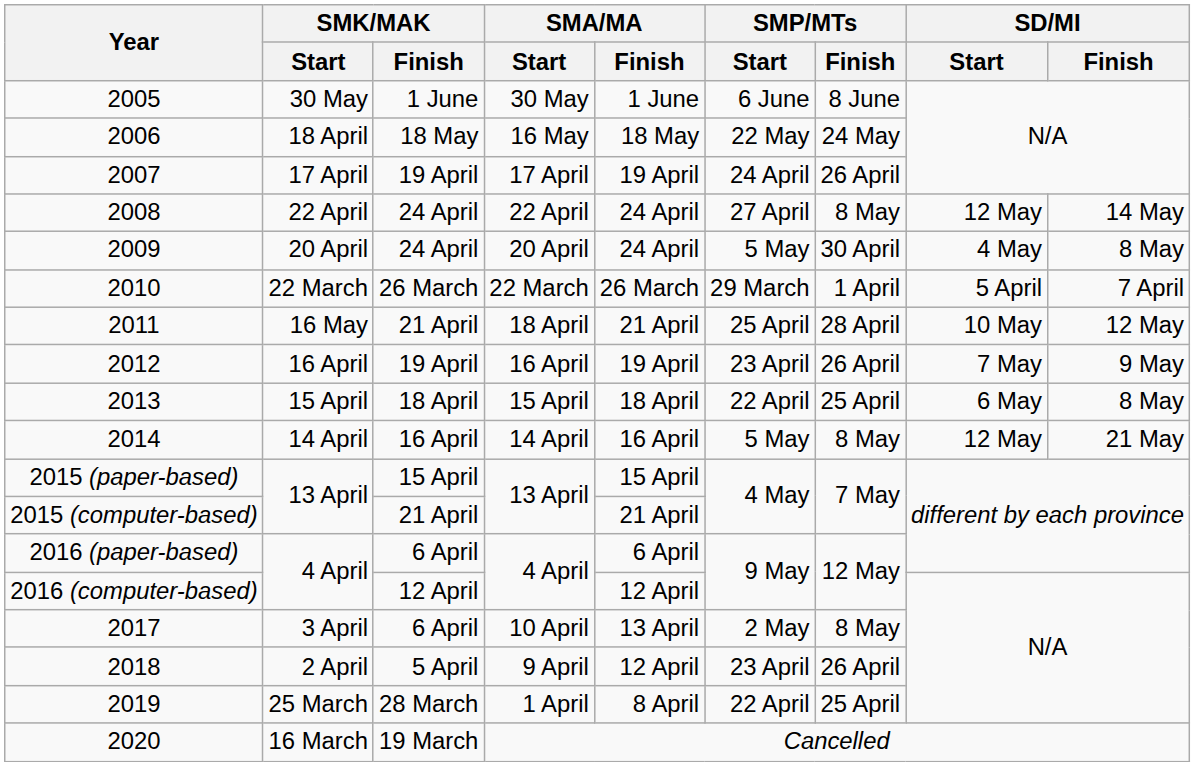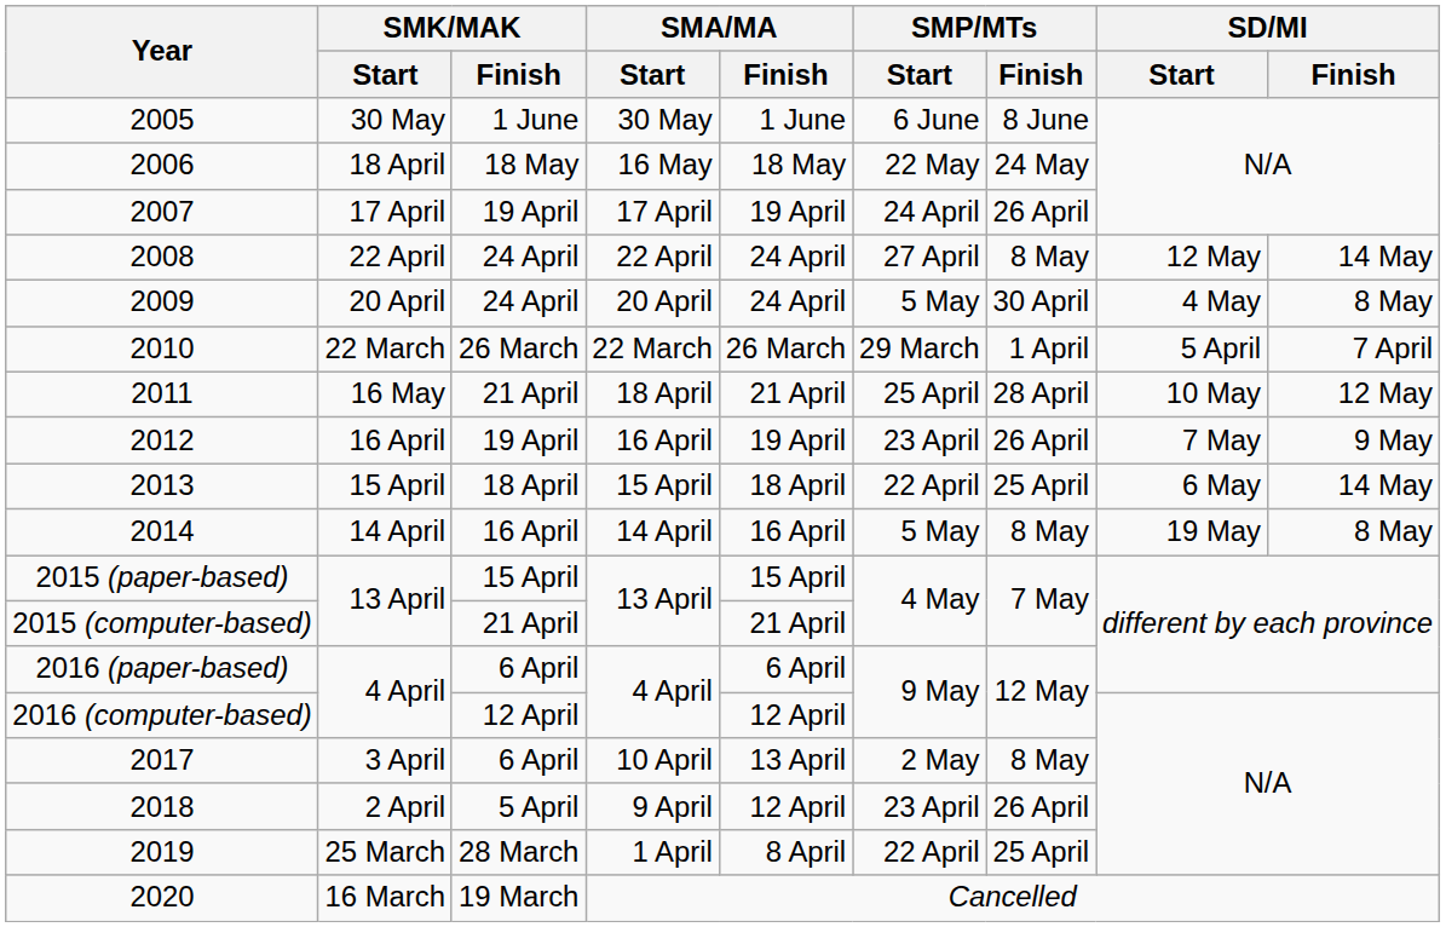 <table class="wikitable">
 <tr>
 <th rowspan="2">Year</th>
 <th colspan="2">SMK/MAK</th>
 <th colspan="2">SMA/MA</th>
 <th colspan="2">SMP/MTs</th>
 <th colspan="2">SD/MI</th>
 </tr>
 <tr>
 <th>Start</th>
 <th>Finish</th>
 <th>Start</th>
 <th>Finish</th>
 <th>Start</th>
 <th>Finish</th>
 <th>Start</th>
 <th>Finish</th>
 </tr>
 <tr>
 <td align="center">2005</td>
 <td align="right">30 May</td>
 <td align="right">1 June</td>
 <td align="right">30 May</td>
 <td align="right">1 June</td>
 <td align="right">6 June</td>
 <td align="right">8 June</td>
 <td align="center" rowspan="3" colspan="2">N/A</td>
 </tr>
 <tr>
 <td align="center">2006</td>
 <td align="right">18 April</td>
 <td align="right">18 May</td>
 <td align="right">16 May</td>
 <td align="right">18 May</td>
 <td align="right">22 May</td>
 <td align="right">24 May</td>
 </tr>
 <tr>
 <td align="center">2007</td>
 <td align="right">17 April</td>
 <td align="right">19 April</td>
 <td align="right">17 April</td>
 <td align="right">19 April</td>
 <td align="right">24 April</td>
 <td align="right">26 April</td>
 </tr>
 <tr>
 <td align="center">2008</td>
 <td align="right">22 April</td>
 <td align="right">24 April</td>
 <td align="right">22 April</td>
 <td align="right">24 April</td>
 <td align="right">27 April</td>
 <td align="right">8 May</td>
 <td align="right">12 May</td>
 <td align="right">14 May</td>
 </tr>
 <tr>
 <td align="center">2009</td>
 <td align="right">20 April</td>
 <td align="right">24 April</td>
 <td align="right">20 April</td>
 <td align="right">24 April</td>
 <td align="right">5 May</td>
 <td align="right">30 April</td>
 <td align="right">4 May</td>
 <td align="right">8 May</td>
 </tr>
 <tr>
 <td align="center">2010</td>
 <td align="right">22 March</td>
 <td align="right">26 March</td>
 <td align="right">22 March</td>
 <td align="right">26 March</td>
 <td align="right">29 March</td>
 <td align="right">1 April</td>
 <td align="right">5 April</td>
 <td align="right">7 April</td>
 </tr>
 <tr>
 <td align="center">2011</td>
 <td align="right">16 May</td>
 <td align="right">21 April</td>
 <td align="right">18 April</td>
 <td align="right">21 April</td>
 <td align="right">25 April</td>
 <td align="right">28 April</td>
 <td align="right">10 May</td>
 <td align="right">12 May</td>
 </tr>
 <tr>
 <td align="center">2012</td>
 <td align="right">16 April</td>
 <td align="right">19 April</td>
 <td align="right">16 April</td>
 <td align="right">19 April</td>
 <td align="right">23 April</td>
 <td align="right">26 April</td>
 <td align="right">7 May</td>
 <td align="right">9 May</td>
 </tr>
 <tr>
 <td align="center">2013</td>
 <td align="right">15 April</td>
 <td align="right">18 April</td>
 <td align="right">15 April</td>
 <td align="right">18 April</td>
 <td align="right">22 April</td>
 <td align="right">25 April</td>
 <td align="right">6 May</td>
-<td align="right">8 May</td>
+<td align="right">14 May</td>
 </tr>
 <tr>
 <td align="center">2014</td>
 <td align="right">14 April</td>
 <td align="right">16 April</td>
 <td align="right">14 April</td>
 <td align="right">16 April</td>
 <td align="right">5 May</td>
 <td align="right">8 May</td>
-<td align="right">12 May</td>
-<td align="right">21 May</td>
+<td align="right">19 May</td>
+<td align="right">8 May</td>
 </tr>
 <tr>
 <td align="center">2015 <em>(paper-based)</em></td>
 <td rowspan="2" align="right">13 April</td>
 <td align="right">15 April</td>
 <td rowspan="2" align="right">13 April</td>
 <td align="right">15 April</td>
 <td rowspan="2" align="right">4 May</td>
 <td rowspan="2" align="right">7 May</td>
 <td colspan="2" rowspan="3" align="right"><em>different by each province</em></td>
 </tr>
 <tr>
 <td align="center">2015 <em>(computer-based)</em></td>
 <td align="right">21 April</td>
 <td align="right">21 April</td>
 </tr>
 <tr>
 <td align="center">2016 <em>(paper-based)</em></td>
 <td rowspan="2" align="right">4 April</td>
 <td align="right">6 April</td>
 <td rowspan="2" align="right">4 April</td>
 <td align="right">6 April</td>
 <td rowspan="2" align="right">9 May</td>
 <td rowspan="2" align="right">12 May</td>
 </tr>
 <tr>
 <td align="center">2016 <em>(computer-based)</em></td>
 <td align="right">12 April</td>
 <td align="right">12 April</td>
 <td align="center" colspan="2" rowspan="4">N/A</td>
 </tr>
 <tr>
 <td align="center">2017</td>
 <td align="right">3 April</td>
 <td align="right">6 April</td>
 <td align="right">10 April</td>
 <td align="right">13 April</td>
 <td align="right">2 May</td>
 <td align="right">8 May</td>
 </tr>
 <tr>
 <td align="center">2018</td>
 <td align="right">2 April</td>
 <td align="right">5 April</td>
 <td align="right">9 April</td>
 <td align="right">12 April</td>
 <td align="right">23 April</td>
 <td align="right">26 April</td>
 </tr>
 <tr>
 <td align="center">2019</td>
 <td align="right">25 March</td>
 <td align="right">28 March</td>
 <td align="right">1 April</td>
 <td align="right">8 April</td>
 <td align="right">22 April</td>
 <td align="right">25 April</td>
 </tr>
 <tr>
 <td align="center">2020</td>
 <td align="right">16 March</td>
 <td align="right">19 March</td>
 <td colspan="6" align="center"><em>Cancelled</em></td>
 </tr>
 </table>
